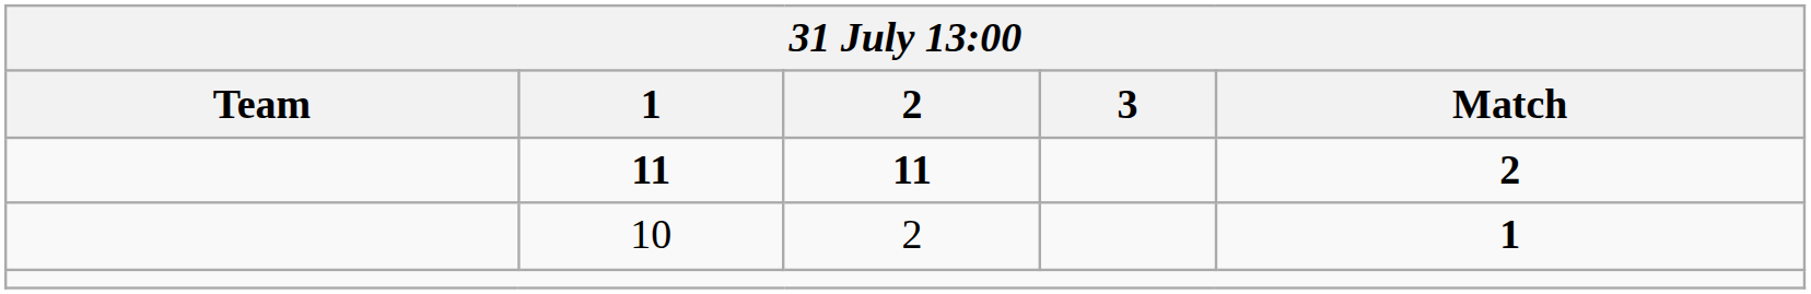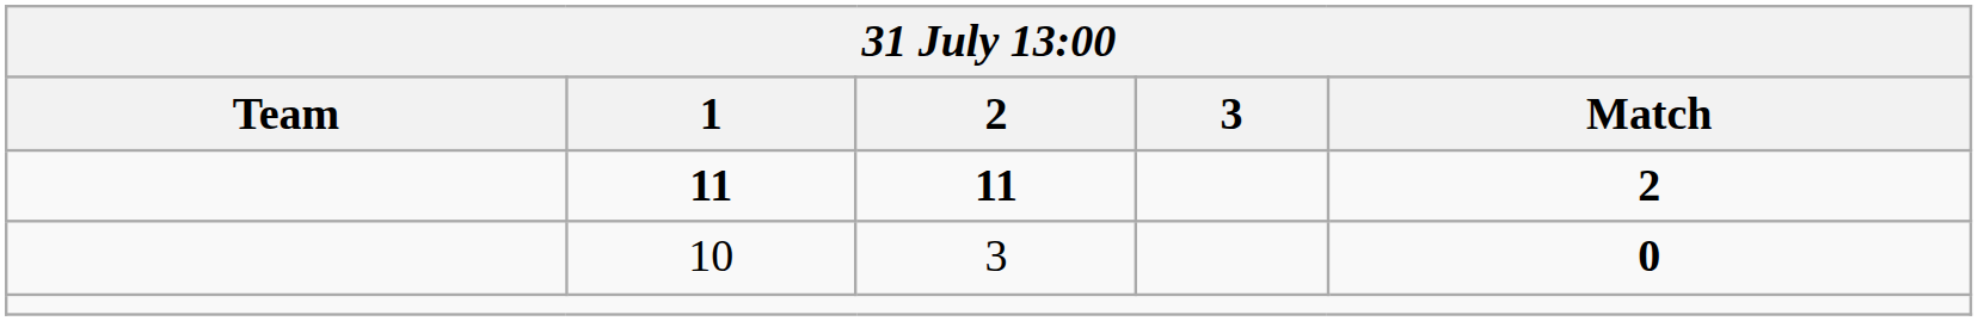 <table class=wikitable style="text-align:center; width: 55%">
 <tr>
 <th colspan=10><em>31 July 13:00</em></th>
 </tr>
 <tr>
 <th>Team</th>
 <th>1</th>
 <th>2</th>
 <th>3</th>
 <th>Match</th>
 </tr>
 <tr>
 <td align=left><strong><br></strong></td>
 <td><strong>11</strong></td>
 <td><strong>11</strong></td>
 <td></td>
 <td><strong>2</strong></td>
 </tr>
 <tr>
 <td align=left><br></td>
 <td>10</td>
-<td>2</td>
+<td>3</td>
 <td></td>
-<td><strong>1</strong></td>
+<td><strong>0</strong></td>
 </tr>
 <tr>
 <td colspan=10></td>
 </tr>
 </table>
